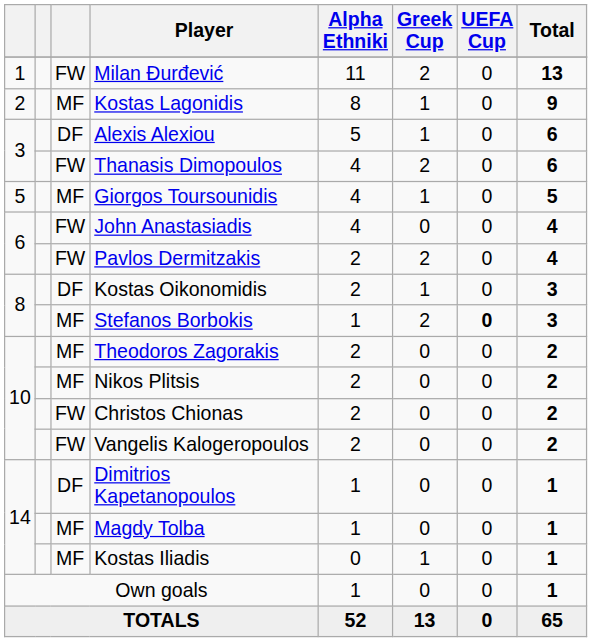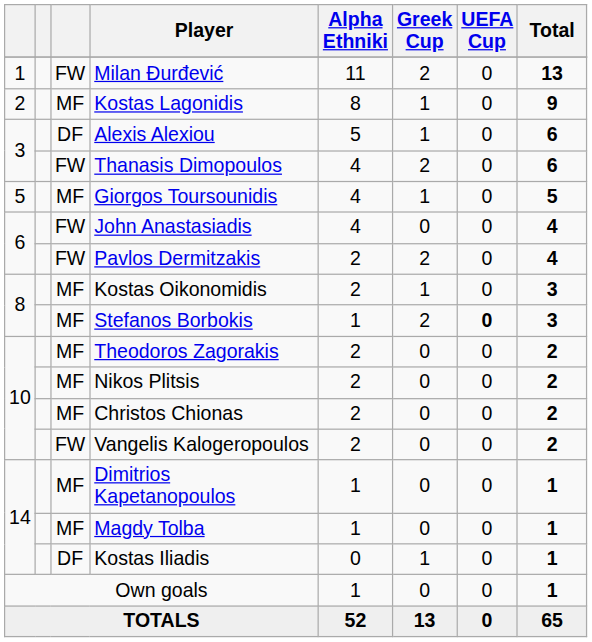 <table class="wikitable sortable" style="text-align:center">
 <tr>
 <th width=5></th>
 <th width=5></th>
 <th width=5></th>
 <th width=180>Player</th>
 <th width=30><a href='#'>Alpha Ethniki</a></th>
 <th width=30><a href='#'>Greek Cup</a></th>
 <th width=30><a href='#'>UEFA Cup</a></th>
 <th width=50>Total</th>
 </tr>
 <tr>
 </tr>
 <tr>
 <td>1</td>
 <td></td>
 <td>FW</td>
 <td align=left> <a href='#'>Milan Đurđević</a></td>
 <td>11</td>
 <td>2</td>
 <td>0</td>
 <td><strong>13</strong></td>
 </tr>
 <tr>
 <td>2</td>
 <td></td>
 <td>MF</td>
 <td align=left> <a href='#'>Kostas Lagonidis</a></td>
 <td>8</td>
 <td>1</td>
 <td>0</td>
 <td><strong>9</strong></td>
 </tr>
 <tr>
 <td rowspan=2>3</td>
 <td></td>
 <td>DF</td>
 <td align=left> <a href='#'>Alexis Alexiou</a></td>
 <td>5</td>
 <td>1</td>
 <td>0</td>
 <td><strong>6</strong></td>
 </tr>
 <tr>
 <td></td>
 <td>FW</td>
 <td align=left> <a href='#'>Thanasis Dimopoulos</a></td>
 <td>4</td>
 <td>2</td>
 <td>0</td>
 <td><strong>6</strong></td>
 </tr>
 <tr>
 <td>5</td>
 <td></td>
 <td>MF</td>
 <td align=left> <a href='#'>Giorgos Toursounidis</a></td>
 <td>4</td>
 <td>1</td>
 <td>0</td>
 <td><strong>5</strong></td>
 </tr>
 <tr>
 <td rowspan=2>6</td>
 <td></td>
 <td>FW</td>
 <td align=left> <a href='#'>John Anastasiadis</a></td>
 <td>4</td>
 <td>0</td>
 <td>0</td>
 <td><strong>4</strong></td>
 </tr>
 <tr>
 <td></td>
 <td>FW</td>
 <td align=left> <a href='#'>Pavlos Dermitzakis</a></td>
 <td>2</td>
 <td>2</td>
 <td>0</td>
 <td><strong>4</strong></td>
 </tr>
 <tr>
 <td rowspan=2>8</td>
 <td></td>
-<td>DF</td>
+<td>MF</td>
 <td align=left> Kostas Oikonomidis</td>
 <td>2</td>
 <td>1</td>
 <td>0</td>
 <td><strong>3</strong></td>
 </tr>
 <tr>
 <td></td>
 <td>MF</td>
 <td align=left> <a href='#'>Stefanos Borbokis</a></td>
 <td>1</td>
 <td>2</td>
 <td><strong>0</strong></td>
 <td><strong>3</strong></td>
 </tr>
 <tr>
 <td rowspan=4>10</td>
 <td></td>
 <td>MF</td>
 <td align=left> <a href='#'>Theodoros Zagorakis</a></td>
 <td>2</td>
 <td>0</td>
 <td>0</td>
 <td><strong>2</strong></td>
 </tr>
 <tr>
 <td></td>
 <td>MF</td>
 <td align=left> Nikos Plitsis</td>
 <td>2</td>
 <td>0</td>
 <td>0</td>
 <td><strong>2</strong></td>
 </tr>
 <tr>
 <td></td>
-<td>FW</td>
+<td>MF</td>
 <td align=left> Christos Chionas</td>
 <td>2</td>
 <td>0</td>
 <td>0</td>
 <td><strong>2</strong></td>
 </tr>
 <tr>
 <td></td>
 <td>FW</td>
 <td align=left> Vangelis Kalogeropoulos</td>
 <td>2</td>
 <td>0</td>
 <td>0</td>
 <td><strong>2</strong></td>
 </tr>
 <tr>
 <td rowspan=3>14</td>
 <td></td>
-<td>DF</td>
+<td>MF</td>
 <td align=left> <a href='#'>Dimitrios Kapetanopoulos</a></td>
 <td>1</td>
 <td>0</td>
 <td>0</td>
 <td><strong>1</strong></td>
 </tr>
 <tr>
 <td></td>
 <td>MF</td>
 <td align=left> <a href='#'>Magdy Tolba</a></td>
 <td>1</td>
 <td>0</td>
 <td>0</td>
 <td><strong>1</strong></td>
 </tr>
 <tr>
 <td></td>
-<td>MF</td>
+<td>DF</td>
 <td align=left> Kostas Iliadis</td>
 <td>0</td>
 <td>1</td>
 <td>0</td>
 <td><strong>1</strong></td>
 </tr>
 <tr>
 <td colspan="4">Own goals</td>
 <td>1</td>
 <td>0</td>
 <td>0</td>
 <td><strong>1</strong></td>
 </tr>
 <tr bgcolor="#EFEFEF">
 <td colspan=4><strong>TOTALS</strong></td>
 <td><strong>52</strong></td>
 <td><strong>13</strong></td>
 <td><strong>0</strong></td>
 <td><strong>65</strong></td>
 </tr>
 </table>
